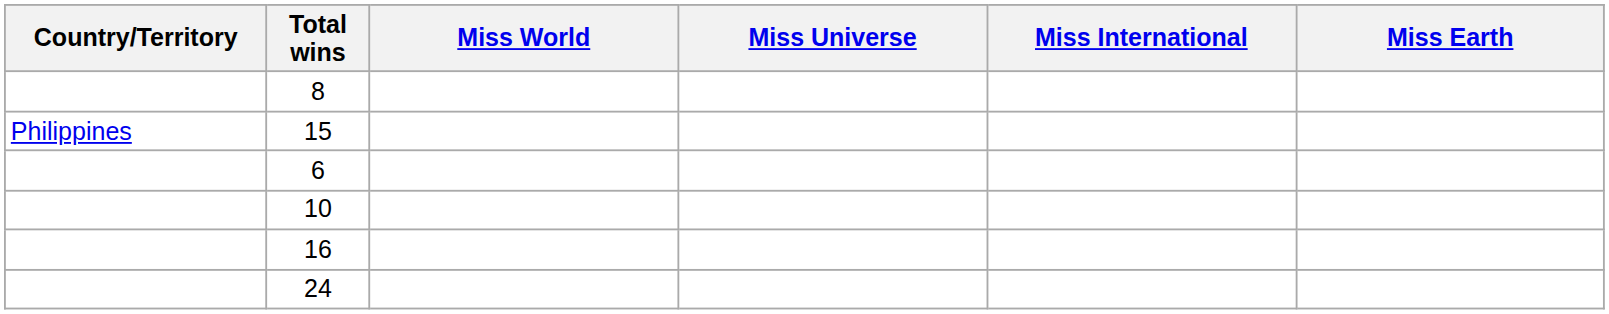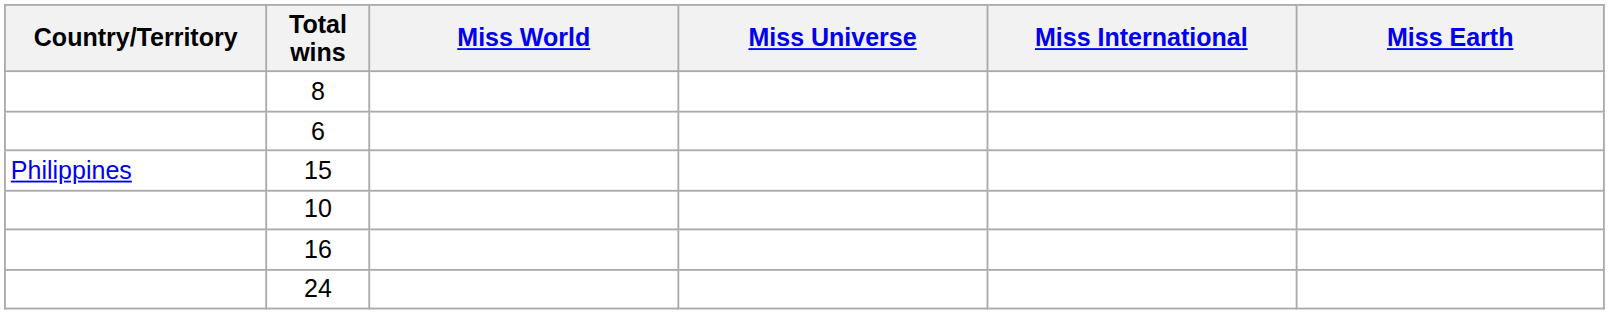 <table class="wikitable" style="margin: 0 1em 0 0; background: white; font-size: 85%;">
 <tr>
 <th width=10%>Country/Territory</th>
 <th width="5%">Total wins</th>
 <th width="15%"><a href='#'>Miss World</a></th>
 <th width=15%><a href='#'>Miss Universe</a></th>
 <th width=15%><a href='#'>Miss International</a></th>
 <th width=15%><a href='#'>Miss Earth</a></th>
 </tr>
 <tr>
 <td></td>
 <td align="center">8</td>
 <td></td>
 <td></td>
 <td></td>
 <td></td>
 </tr>
 <tr>
-<td> <a href='#'>Philippines</a></td>
-<td align="center">15</td>
+<td></td>
+<td align="center">6</td>
 <td></td>
 <td></td>
 <td></td>
 <td></td>
 </tr>
 <tr>
-<td></td>
-<td align="center">6</td>
+<td> <a href='#'>Philippines</a></td>
+<td align="center">15</td>
 <td></td>
 <td></td>
 <td></td>
 <td></td>
 </tr>
 <tr>
 <td></td>
 <td align="center">10</td>
 <td></td>
 <td></td>
 <td></td>
 <td></td>
 </tr>
 <tr>
 <td></td>
 <td align="center">16</td>
 <td></td>
 <td></td>
 <td></td>
 <td></td>
 </tr>
 <tr>
 <td></td>
 <td align="center">24</td>
 <td></td>
 <td></td>
 <td></td>
 <td></td>
 </tr>
 </table>
